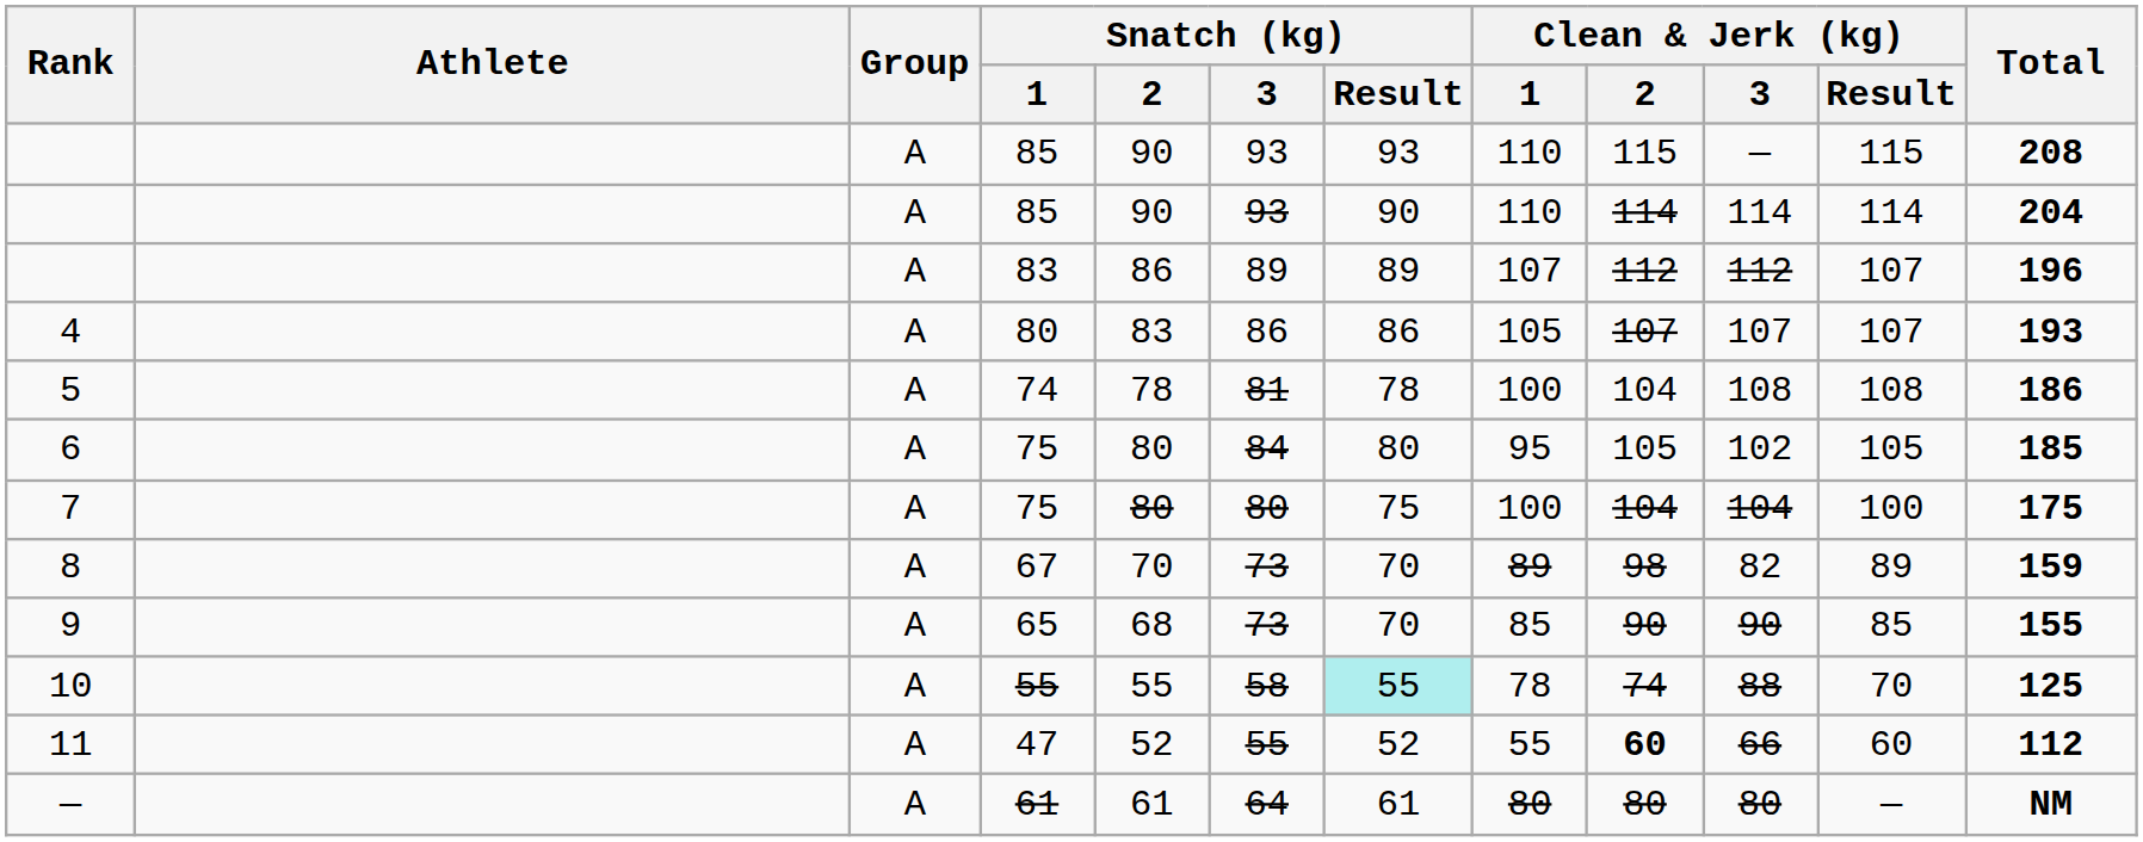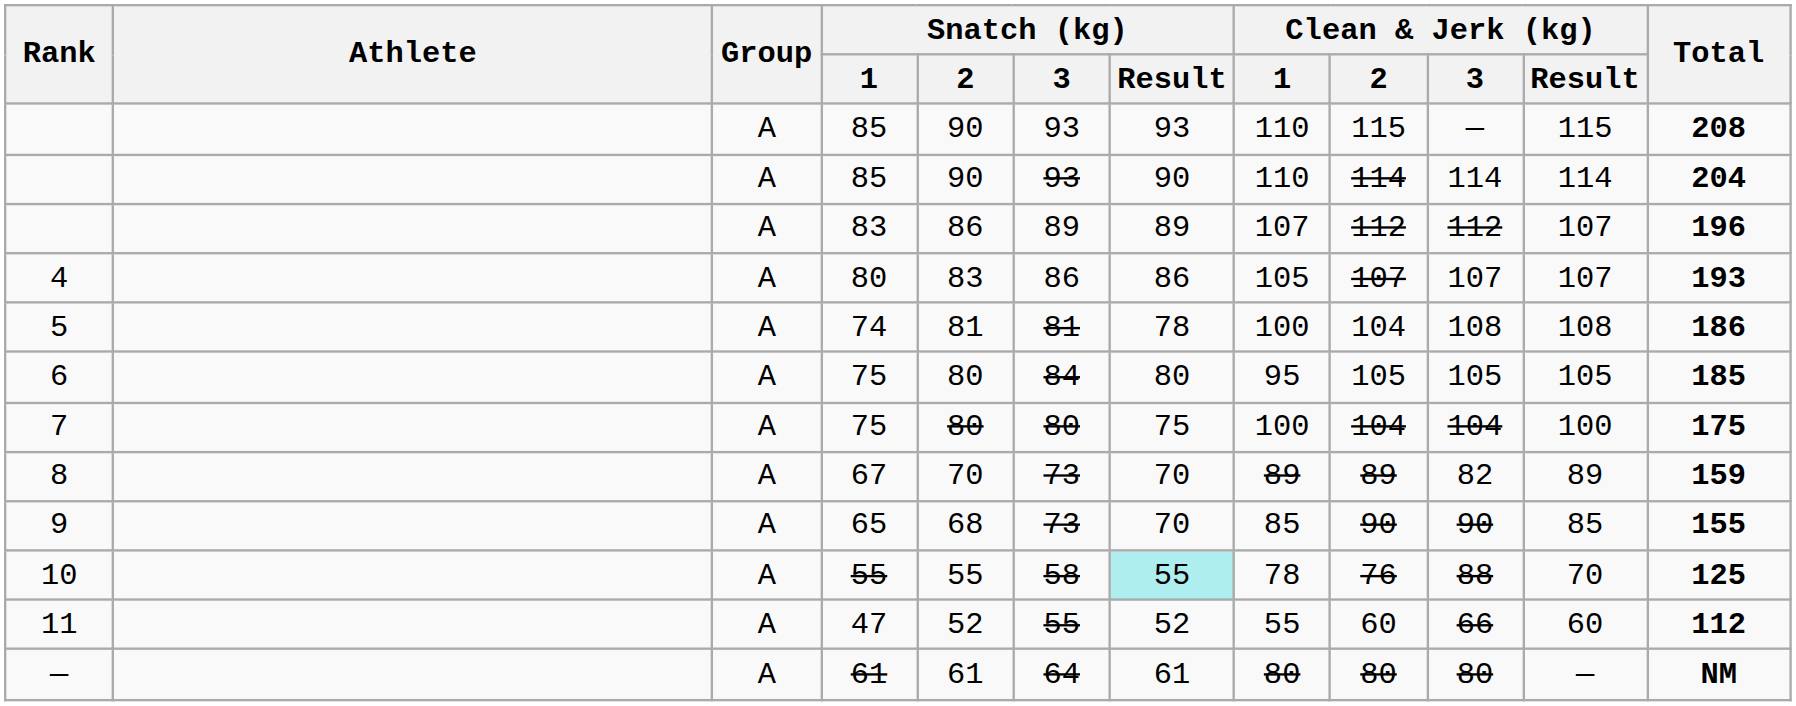 <table class = "wikitable" style="text-align:center;">
 <tr>
 <th rowspan=2 width=40>Rank</th>
 <th rowspan=2 width=250>Athlete</th>
 <th rowspan=2 width=40>Group</th>
 <th colspan=4>Snatch (kg)</th>
 <th colspan=4>Clean & Jerk (kg)</th>
 <th rowspan=2 width=55>Total</th>
 </tr>
 <tr>
 <th width=35>1</th>
 <th width=35>2</th>
 <th width=35>3</th>
 <th width=45>Result</th>
 <th width=35>1</th>
 <th width=35>2</th>
 <th width=35>3</th>
 <th width=45>Result</th>
 </tr>
 <tr>
 <td></td>
 <td align=left></td>
 <td>A</td>
 <td>85</td>
 <td>90</td>
 <td>93</td>
 <td>93</td>
 <td>110</td>
 <td>115</td>
 <td>—</td>
 <td>115</td>
 <td><strong>208</strong></td>
 </tr>
 <tr>
 <td></td>
 <td align=left></td>
 <td>A</td>
 <td>85</td>
 <td>90</td>
 <td><s>93</s></td>
 <td>90</td>
 <td>110</td>
 <td><s>114</s></td>
 <td>114</td>
 <td>114</td>
 <td><strong>204</strong></td>
 </tr>
 <tr>
 <td></td>
 <td align=left></td>
 <td>A</td>
 <td>83</td>
 <td>86</td>
 <td>89</td>
 <td>89</td>
 <td>107</td>
 <td><s>112</s></td>
 <td><s>112</s></td>
 <td>107</td>
 <td><strong>196</strong></td>
 </tr>
 <tr>
 <td>4</td>
 <td align=left></td>
 <td>A</td>
 <td>80</td>
 <td>83</td>
 <td>86</td>
 <td>86</td>
 <td>105</td>
 <td><s>107</s></td>
 <td>107</td>
 <td>107</td>
 <td><strong>193</strong></td>
 </tr>
 <tr>
 <td>5</td>
 <td align=left></td>
 <td>A</td>
 <td>74</td>
-<td>78</td>
+<td>81</td>
 <td><s>81</s></td>
 <td>78</td>
 <td>100</td>
 <td>104</td>
 <td>108</td>
 <td>108</td>
 <td><strong>186</strong></td>
 </tr>
 <tr>
 <td>6</td>
 <td align=left></td>
 <td>A</td>
 <td>75</td>
 <td>80</td>
 <td><s>84</s></td>
 <td>80</td>
 <td>95</td>
 <td>105</td>
-<td>102</td>
+<td>105</td>
 <td>105</td>
 <td><strong>185</strong></td>
 </tr>
 <tr>
 <td>7</td>
 <td align=left></td>
 <td>A</td>
 <td>75</td>
 <td><s>80</s></td>
 <td><s>80</s></td>
 <td>75</td>
 <td>100</td>
 <td><s>104</s></td>
 <td><s>104</s></td>
 <td>100</td>
 <td><strong>175</strong></td>
 </tr>
 <tr>
 <td>8</td>
 <td align=left></td>
 <td>A</td>
 <td>67</td>
 <td>70</td>
 <td><s>73</s></td>
 <td>70</td>
 <td><s>89</s></td>
-<td><s>98</s></td>
+<td><s>89</s></td>
 <td>82</td>
 <td>89</td>
 <td><strong>159</strong></td>
 </tr>
 <tr>
 <td>9</td>
 <td align=left></td>
 <td>A</td>
 <td>65</td>
 <td>68</td>
 <td><s>73</s></td>
 <td>70</td>
 <td>85</td>
 <td><s>90</s></td>
 <td><s>90</s></td>
 <td>85</td>
 <td><strong>155</strong></td>
 </tr>
 <tr>
 <td>10</td>
 <td align=left></td>
 <td>A</td>
 <td><s>55</s></td>
 <td>55</td>
 <td><s>58</s></td>
 <td style="background: paleturquoise;">55</td>
 <td>78</td>
-<td><s>74</s></td>
+<td><s>76</s></td>
 <td><s>88</s></td>
 <td>70</td>
 <td><strong>125</strong></td>
 </tr>
 <tr>
 <td>11</td>
 <td align=left></td>
 <td>A</td>
 <td>47</td>
 <td>52</td>
 <td><s>55</s></td>
 <td>52</td>
 <td>55</td>
-<td><strong>60</strong></td>
+<td>60</td>
 <td><s>66</s></td>
 <td>60</td>
 <td><strong>112</strong></td>
 </tr>
 <tr>
 <td>—</td>
 <td align=left></td>
 <td>A</td>
 <td><s>61</s></td>
 <td>61</td>
 <td><s>64</s></td>
 <td>61</td>
 <td><s>80</s></td>
 <td><s>80</s></td>
 <td><s>80</s></td>
 <td>—</td>
 <td><strong>NM</strong></td>
 </tr>
 </table>
